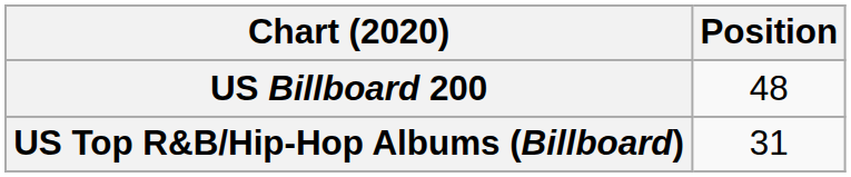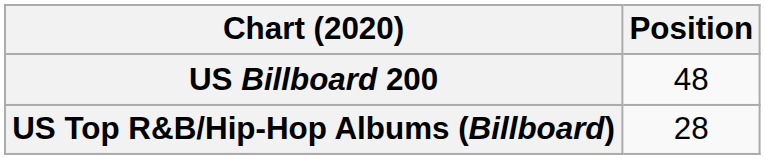 <table class="wikitable sortable plainrowheaders" style="text-align:center">
 <tr>
 <th scope="col">Chart (2020)</th>
 <th scope="col">Position</th>
 </tr>
 <tr>
 <th scope="row">US <em>Billboard</em> 200</th>
 <td>48</td>
 </tr>
 <tr>
 <th scope="row">US Top R&B/Hip-Hop Albums (<em>Billboard</em>)</th>
-<td>31</td>
+<td>28</td>
 </tr>
 </table>
